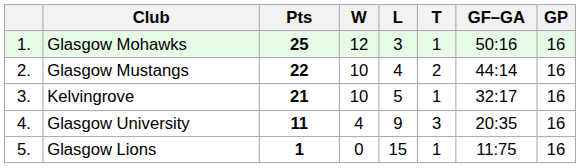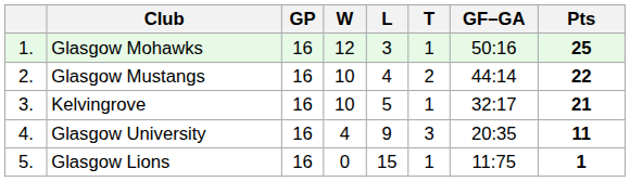 <table class="wikitable">
 <tr>
 <th width="30"></th>
 <th width="200">Club</th>
-<th width="70">Pts</th>
+<th width="30">GP</th>
 <th width="30">W</th>
 <th width="30">L</th>
 <th width="30">T</th>
 <th width="70">GF–GA</th>
-<th width="30">GP</th>
+<th width="70">Pts</th>
 </tr>
 <tr bgcolor="#e6fae6" align="center">
 <td>1.</td>
 <td align="left">Glasgow Mohawks</td>
-<td><strong>25</strong></td>
+<td>16</td>
 <td>12</td>
 <td>3</td>
 <td>1</td>
 <td>50:16</td>
-<td>16</td>
+<td><strong>25</strong></td>
 </tr>
 <tr bgcolor="#FFFFFF" align="center">
 <td>2.</td>
 <td align="left">Glasgow Mustangs</td>
-<td><strong>22</strong></td>
+<td>16</td>
 <td>10</td>
 <td>4</td>
 <td>2</td>
 <td>44:14</td>
-<td>16</td>
+<td><strong>22</strong></td>
 </tr>
 <tr bgcolor="#FFFFFF" align="center">
 <td>3.</td>
 <td align="left">Kelvingrove</td>
-<td><strong>21</strong></td>
+<td>16</td>
 <td>10</td>
 <td>5</td>
 <td>1</td>
 <td>32:17</td>
-<td>16</td>
+<td><strong>21</strong></td>
 </tr>
 <tr bgcolor="#FFFFFF" align="center">
 <td>4.</td>
 <td align="left">Glasgow University</td>
-<td><strong>11</strong></td>
+<td>16</td>
 <td>4</td>
 <td>9</td>
 <td>3</td>
 <td>20:35</td>
-<td>16</td>
+<td><strong>11</strong></td>
 </tr>
 <tr bgcolor="#FFFFFF" align="center">
 <td>5.</td>
 <td align="left">Glasgow Lions</td>
-<td><strong>1</strong></td>
+<td>16</td>
 <td>0</td>
 <td>15</td>
 <td>1</td>
 <td>11:75</td>
-<td>16</td>
+<td><strong>1</strong></td>
 </tr>
 </table>
